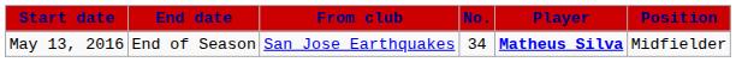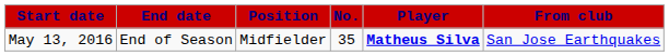 <table class="wikitable sortable">
 <tr>
 <th style="background:#CC0000; color:#000080;"><strong>Start date</strong></th>
 <th style="background:#CC0000; color:#000080;"><strong>End date</strong></th>
-<th style="background:#CC0000; color:#000080;"><strong>From club</strong></th>
+<th style="background:#CC0000; color:#000080;"><strong>Position</strong></th>
 <th style="background:#CC0000; color:#000080;"><strong>No.</strong></th>
 <th style="background:#CC0000; color:#000080;"><strong>Player</strong></th>
-<th style="background:#CC0000; color:#000080;"><strong>Position</strong></th>
+<th style="background:#CC0000; color:#000080;"><strong>From club</strong></th>
 </tr>
 <tr>
 <td>May 13, 2016</td>
 <td>End of Season</td>
+<td style="text-align:center;">Midfielder</td>
+<td style="text-align:center;">35</td>
+<td style="text-align:center;"><strong> <a href='#'>Matheus Silva</a></strong></td>
 <td style="text-align:center;"><a href='#'>San Jose Earthquakes</a></td>
-<td style="text-align:center;">34</td>
-<td style="text-align:center;"><strong> <a href='#'>Matheus Silva</a></strong></td>
-<td style="text-align:center;">Midfielder</td>
 </tr>
 </table>
